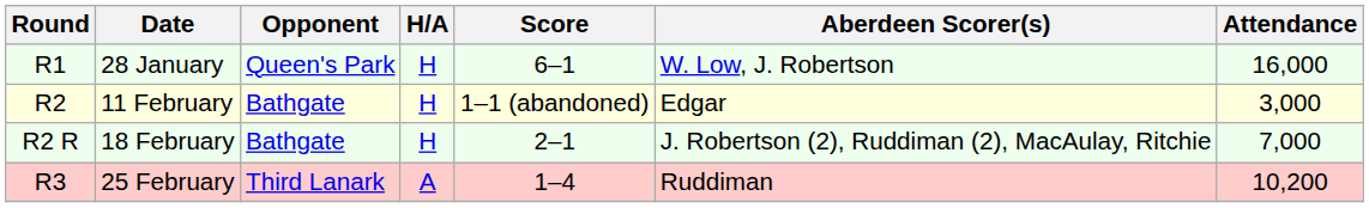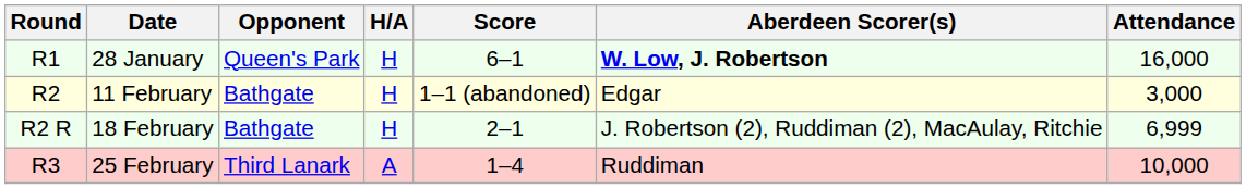 <table class="wikitable" style="text-align:center">
 <tr>
 <th>Round</th>
 <th>Date</th>
 <th>Opponent</th>
 <th>H/A</th>
 <th>Score</th>
 <th>Aberdeen Scorer(s)</th>
 <th>Attendance</th>
 </tr>
 <tr bgcolor=#EEFFEE>
 <td>R1</td>
 <td align=left>28 January</td>
 <td align=left><a href='#'>Queen's Park</a></td>
 <td><a href='#'>H</a></td>
 <td>6–1</td>
-<td align=left><a href='#'>W. Low</a>, J. Robertson</td>
+<td align=left><strong><a href='#'>W. Low</a>, J. Robertson</strong></td>
 <td>16,000</td>
 </tr>
 <tr bgcolor=#FFFFDD>
 <td>R2</td>
 <td align=left>11 February</td>
 <td align=left><a href='#'>Bathgate</a></td>
 <td><a href='#'>H</a></td>
 <td>1–1 (abandoned)</td>
 <td align=left>Edgar</td>
 <td>3,000</td>
 </tr>
 <tr bgcolor=#EEFFEE>
 <td>R2 R</td>
 <td align=left>18 February</td>
 <td align=left><a href='#'>Bathgate</a></td>
 <td><a href='#'>H</a></td>
 <td>2–1</td>
 <td align=left>J. Robertson (2), Ruddiman (2), MacAulay, Ritchie</td>
-<td>7,000</td>
+<td>6,999</td>
 </tr>
 <tr bgcolor=#FFCCCC>
 <td>R3</td>
 <td align=left>25 February</td>
 <td align=left><a href='#'>Third Lanark</a></td>
 <td><a href='#'>A</a></td>
 <td>1–4</td>
 <td align=left>Ruddiman</td>
-<td>10,200</td>
+<td>10,000</td>
 </tr>
 <tr>
 </tr>
 </table>
